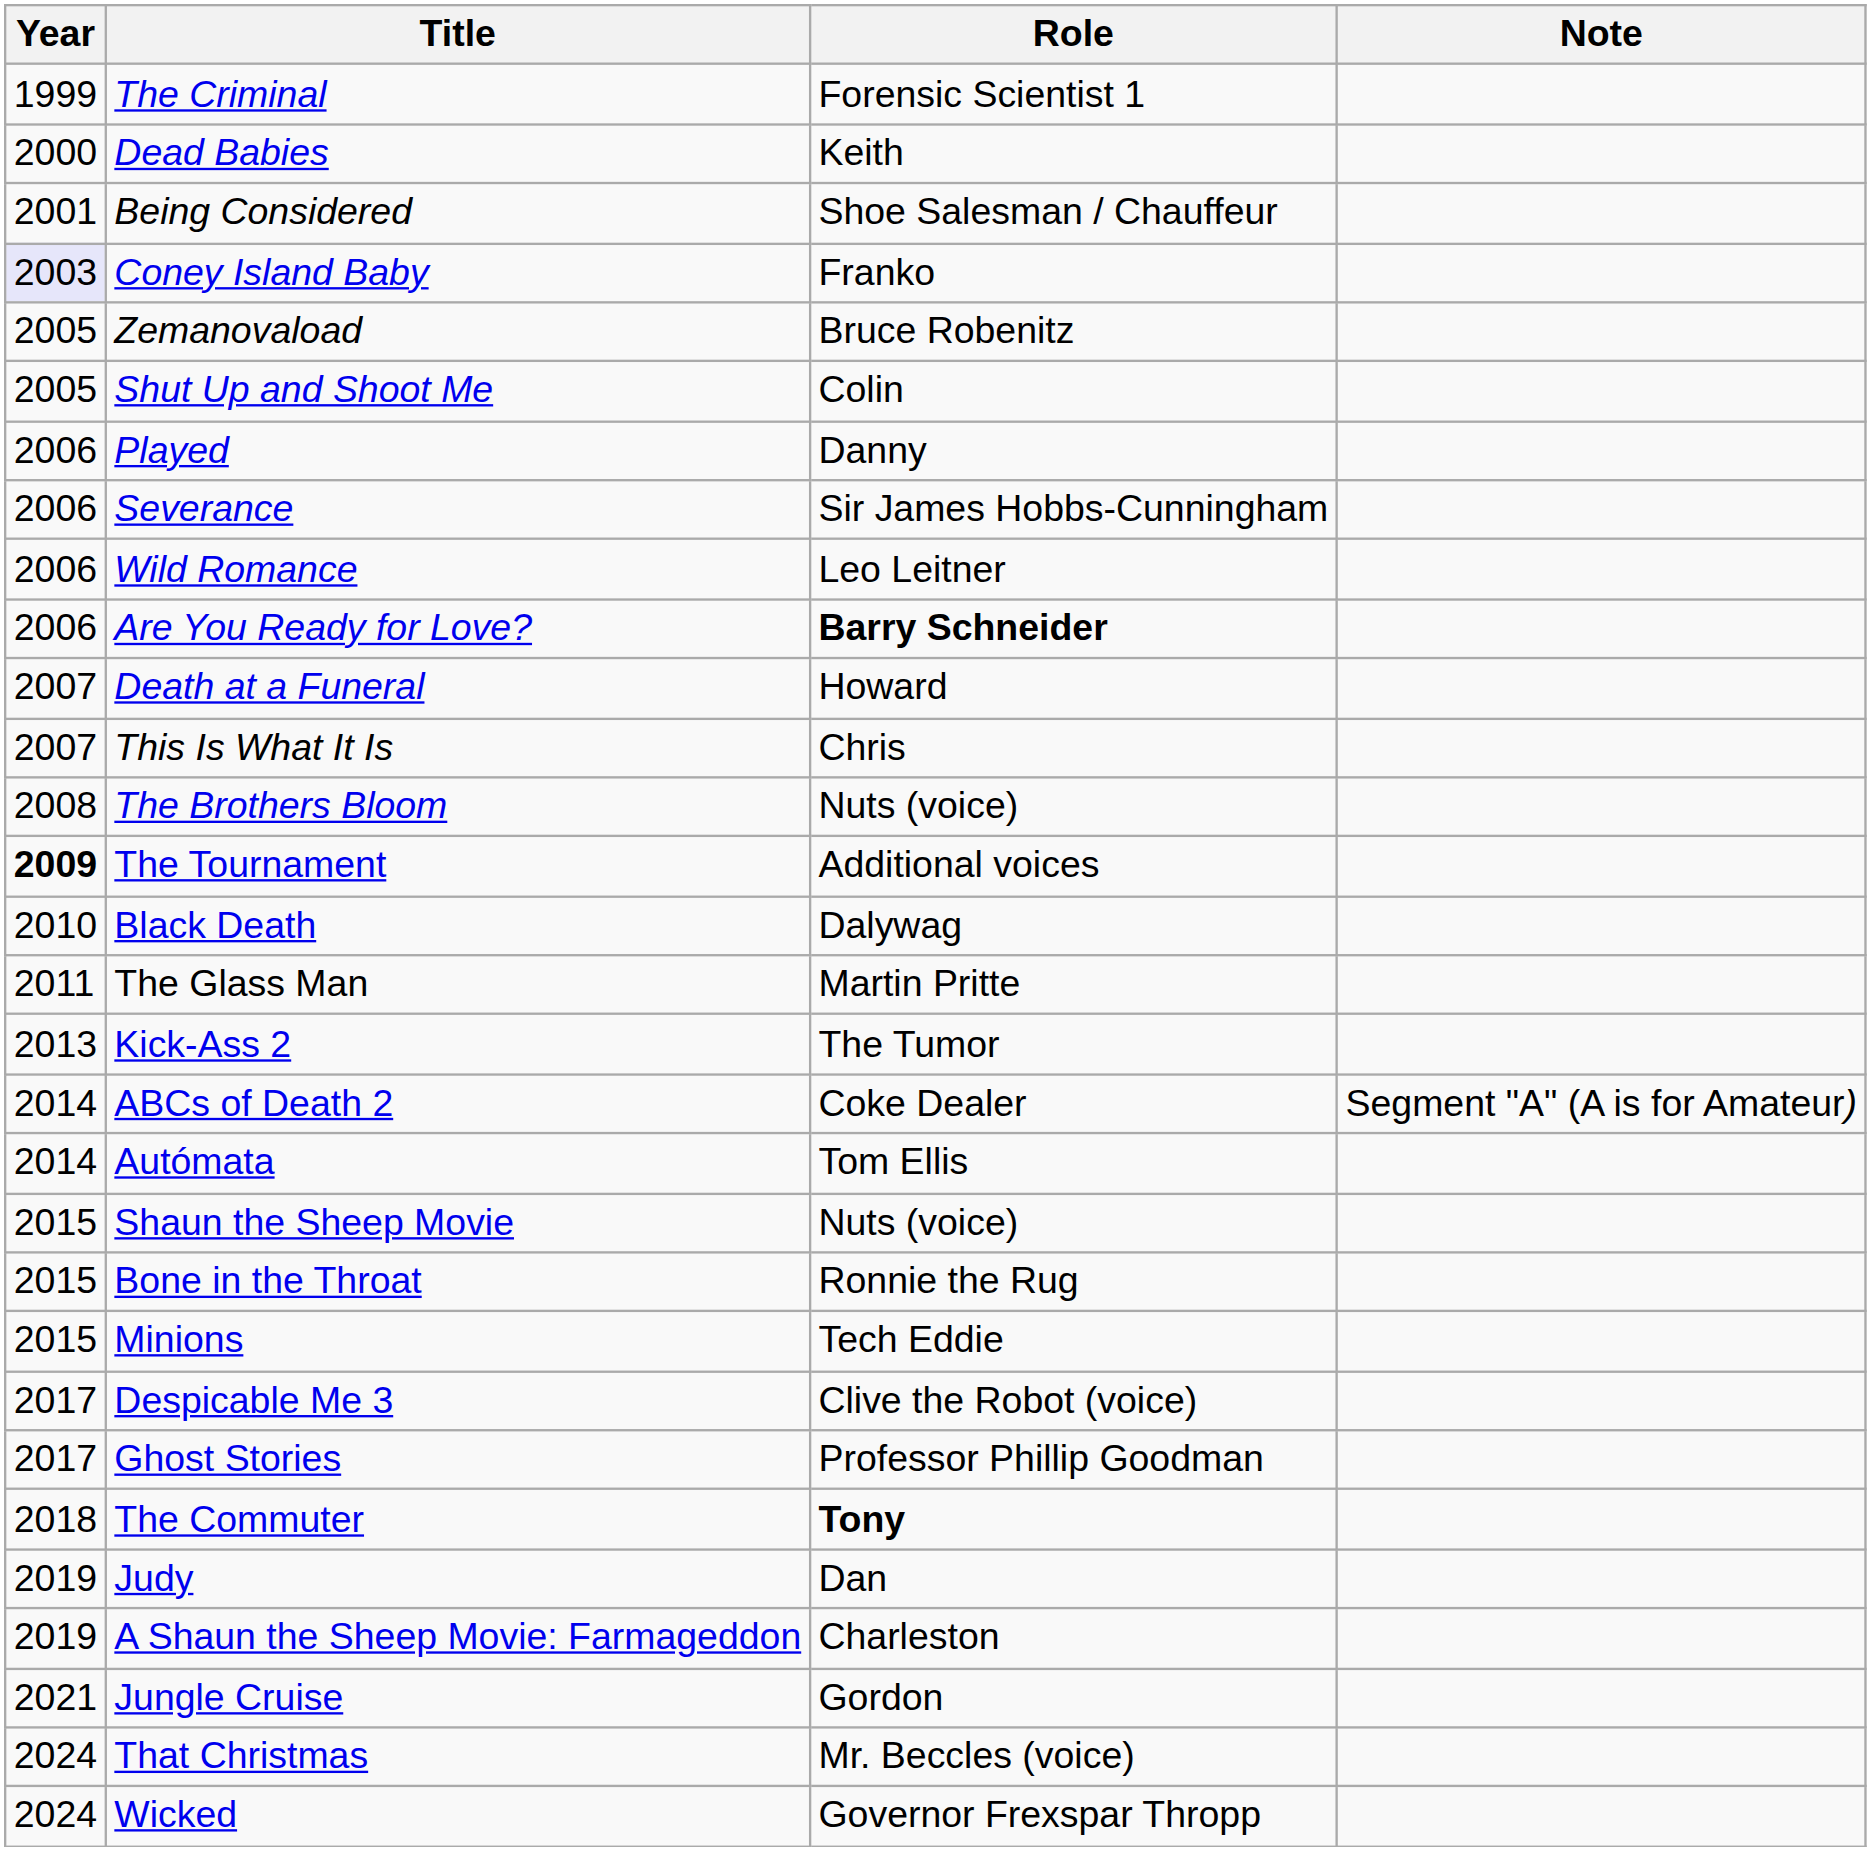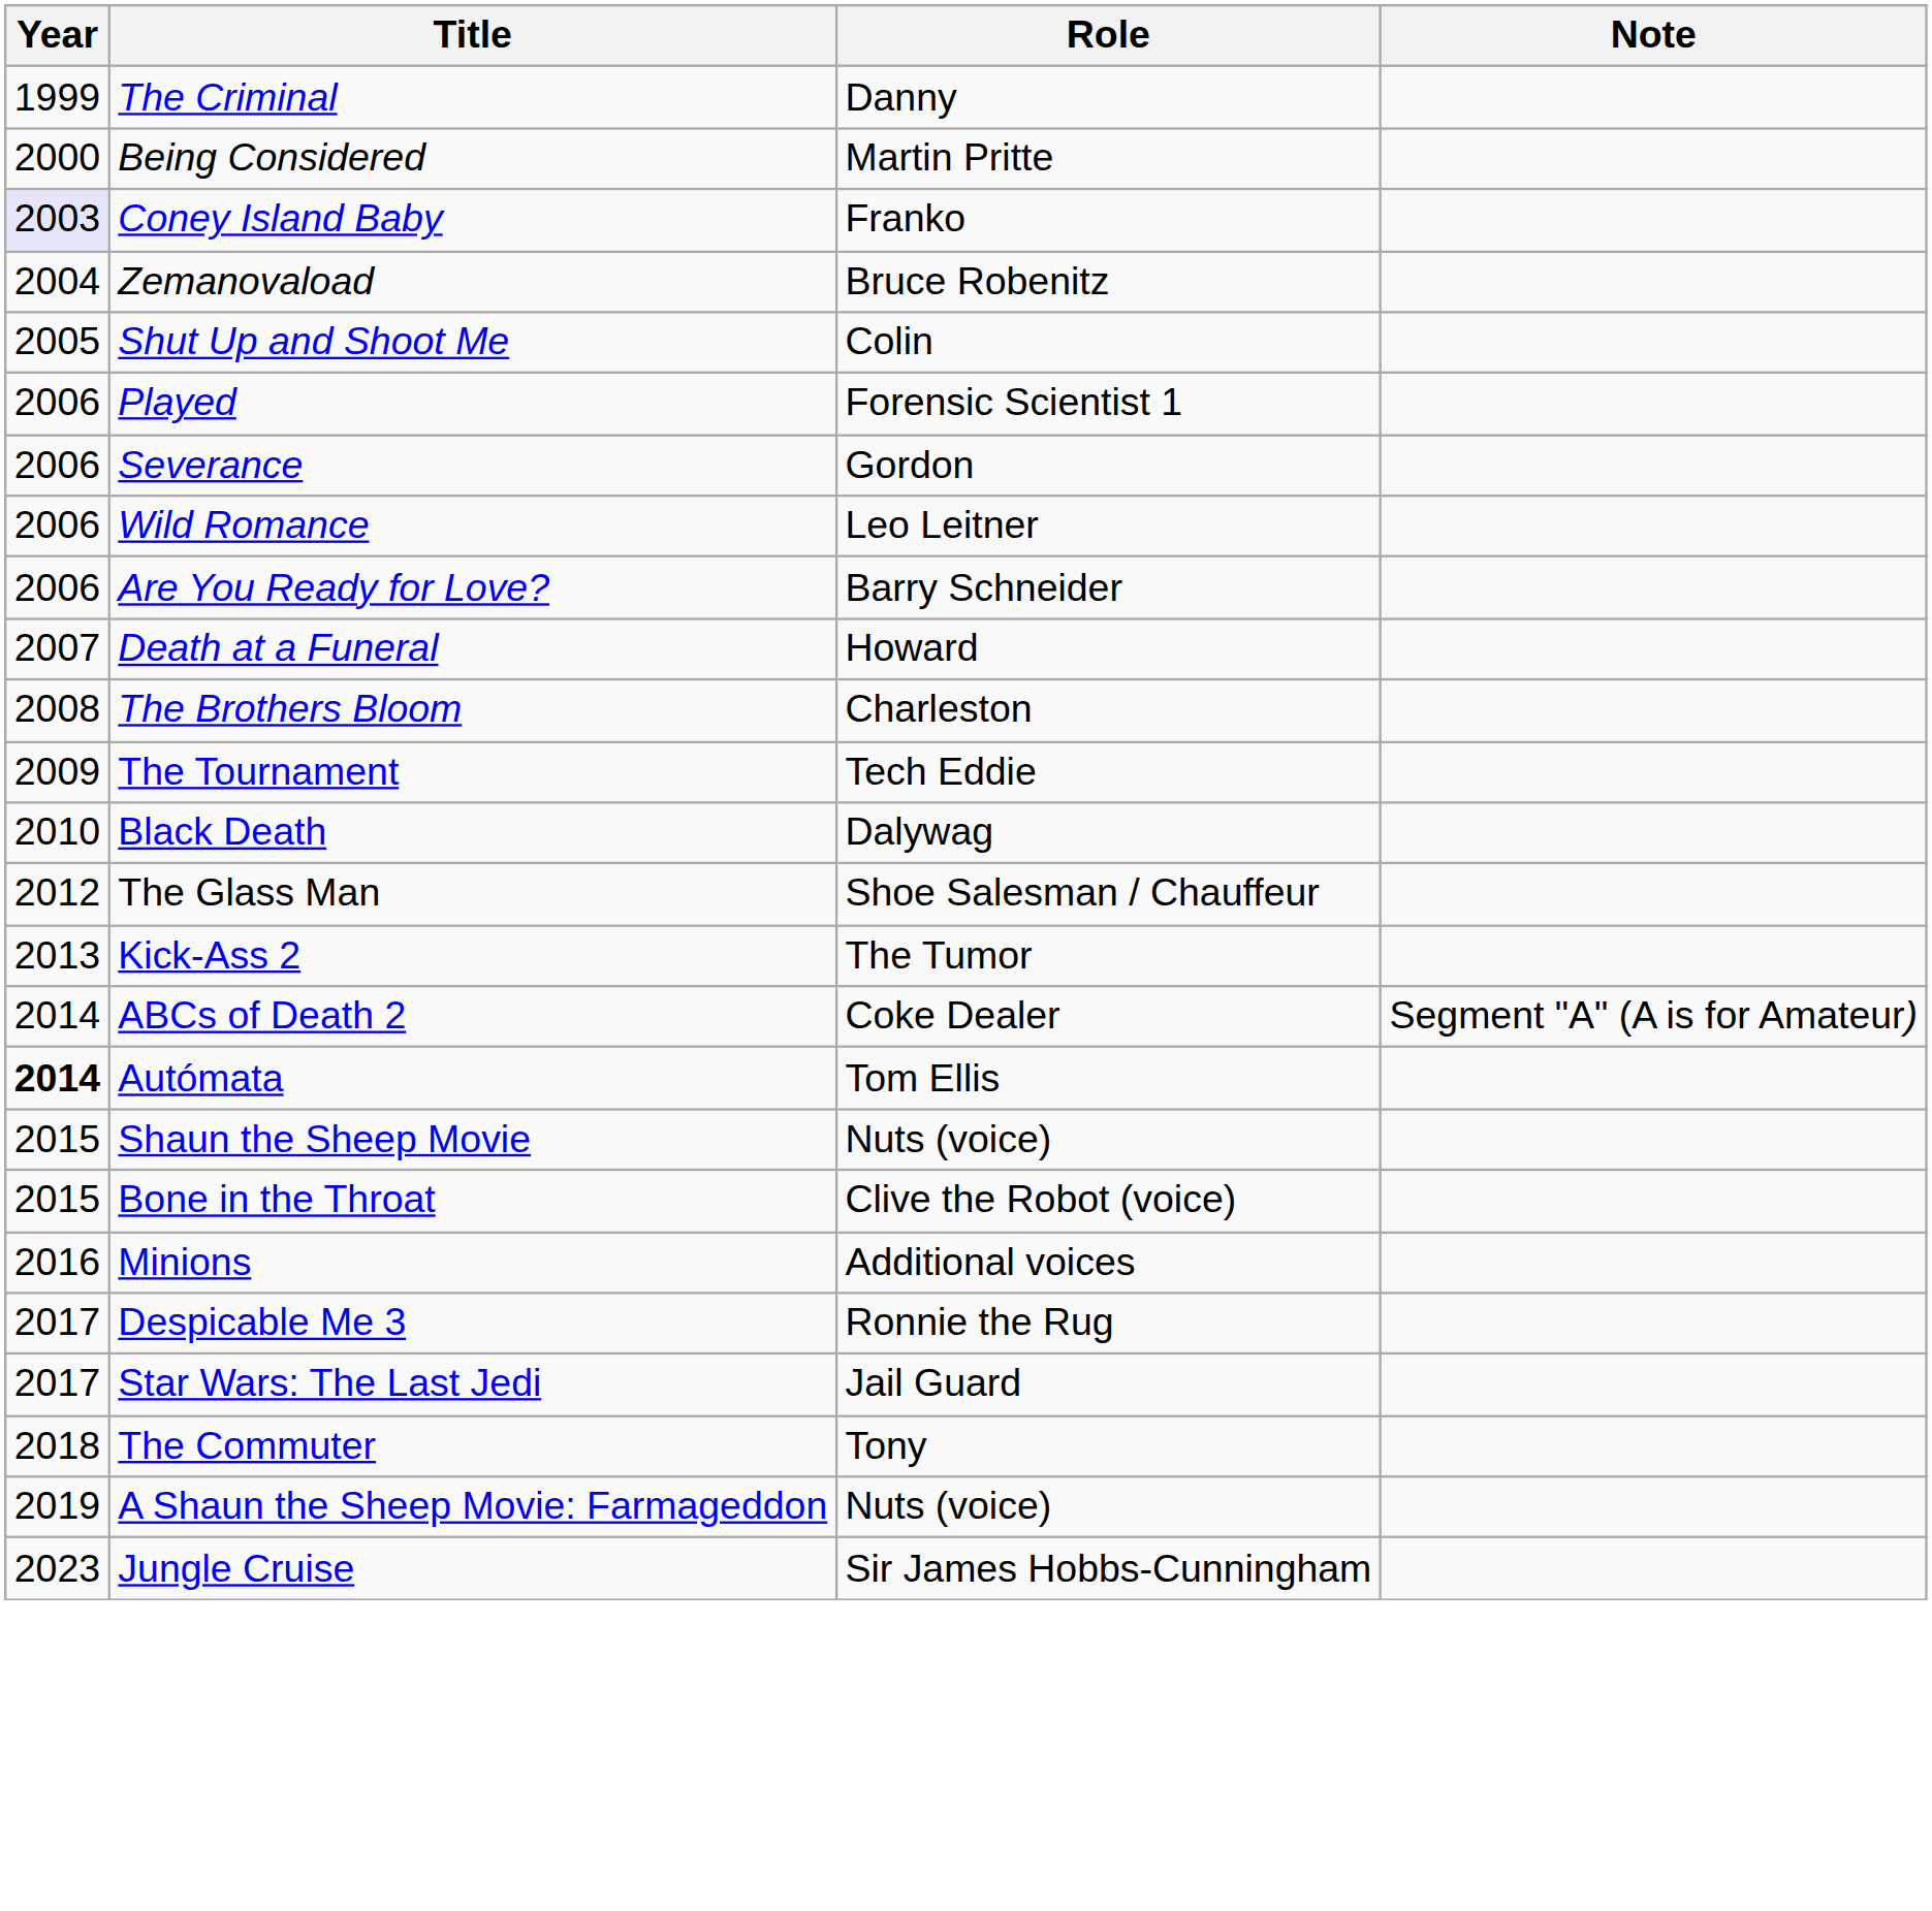 <table class="wikitable">
 <tr>
 <th>Year</th>
 <th>Title</th>
 <th>Role</th>
 <th>Note</th>
 </tr>
 <tr>
 <td>1999</td>
 <td><em><a href='#'>The Criminal</a></em></td>
-<td>Forensic Scientist 1</td>
+<td>Danny</td>
 <td></td>
 </tr>
 <tr>
 <td>2000</td>
-<td><em><a href='#'>Dead Babies</a></em></td>
-<td>Keith</td>
-<td></td>
-</tr>
-<tr>
-<td>2001</td>
 <td><em>Being Considered</em></td>
-<td>Shoe Salesman / Chauffeur</td>
+<td>Martin Pritte</td>
 <td></td>
 </tr>
 <tr>
 <td style="background: lavender;">2003</td>
 <td><em><a href='#'>Coney Island Baby</a></em></td>
 <td>Franko</td>
 <td></td>
 </tr>
 <tr>
-<td>2005</td>
+<td>2004</td>
 <td><em>Zemanovaload</em></td>
 <td>Bruce Robenitz</td>
 <td></td>
 </tr>
 <tr>
 <td>2005</td>
 <td><em><a href='#'>Shut Up and Shoot Me</a></em></td>
 <td>Colin</td>
 <td></td>
 </tr>
 <tr>
 <td>2006</td>
 <td><em><a href='#'>Played</a></em></td>
-<td>Danny</td>
+<td>Forensic Scientist 1</td>
 <td></td>
 </tr>
 <tr>
 <td>2006</td>
 <td><em><a href='#'>Severance</a></em></td>
-<td>Sir James Hobbs-Cunningham</td>
+<td>Gordon</td>
 <td></td>
 </tr>
 <tr>
 <td>2006</td>
 <td><em><a href='#'>Wild Romance</a></em></td>
 <td>Leo Leitner</td>
 <td></td>
 </tr>
 <tr>
 <td>2006</td>
 <td><em><a href='#'>Are You Ready for Love?</a></em></td>
-<td><strong>Barry Schneider</strong></td>
+<td>Barry Schneider</td>
 <td></td>
 </tr>
 <tr>
 <td>2007</td>
 <td><em><a href='#'>Death at a Funeral</a></em></td>
 <td>Howard</td>
 <td></td>
 </tr>
 <tr>
-<td>2007</td>
-<td><em>This Is What It Is</em></td>
-<td>Chris</td>
+<td>2008</td>
+<td><em><a href='#'>The Brothers Bloom</a></td>
+<td>Charleston</td>
 <td></td>
 </tr>
 <tr>
-<td>2008</td>
-<td><em><a href='#'>The Brothers Bloom</a></td>
-<td>Nuts (voice)</td>
-<td></td>
-</tr>
-<tr>
-<td><strong>2009</strong></td>
+<td>2009</td>
 <td></em><a href='#'>The Tournament</a><em></td>
-<td>Additional voices</td>
+<td>Tech Eddie</td>
 <td></td>
 </tr>
 <tr>
 <td>2010</td>
 <td></em><a href='#'>Black Death</a><em></td>
 <td>Dalywag</td>
 <td></td>
 </tr>
 <tr>
-<td>2011</td>
+<td>2012</td>
 <td></em>The Glass Man<em></td>
-<td>Martin Pritte</td>
+<td>Shoe Salesman / Chauffeur</td>
 <td></td>
 </tr>
 <tr>
 <td>2013</td>
 <td></em><a href='#'>Kick-Ass 2</a><em></td>
 <td>The Tumor</td>
 <td></td>
 </tr>
 <tr>
 <td>2014</td>
 <td></em><a href='#'>ABCs of Death 2</a><em></td>
 <td>Coke Dealer</td>
 <td>Segment "A" (</em>A is for Amateur<em>)</td>
 </tr>
 <tr>
-<td>2014</td>
+<td><strong>2014</strong></td>
 <td></em><a href='#'>Autómata</a><em></td>
 <td>Tom Ellis</td>
 <td></td>
 </tr>
 <tr>
 <td>2015</td>
 <td></em><a href='#'>Shaun the Sheep Movie</a><em></td>
 <td>Nuts (voice)</td>
 <td></td>
 </tr>
 <tr>
 <td>2015</td>
 <td></em><a href='#'>Bone in the Throat</a><em></td>
-<td>Ronnie the Rug</td>
+<td>Clive the Robot (voice)</td>
 <td></td>
 </tr>
 <tr>
-<td>2015</td>
+<td>2016</td>
 <td></em><a href='#'>Minions</a><em></td>
-<td>Tech Eddie</td>
+<td>Additional voices</td>
 <td></td>
 </tr>
 <tr>
 <td>2017</td>
 <td></em><a href='#'>Despicable Me 3</a><em></td>
-<td>Clive the Robot (voice)</td>
+<td>Ronnie the Rug</td>
 <td></td>
 </tr>
 <tr>
 <td>2017</td>
-<td></em><a href='#'>Ghost Stories</a><em></td>
-<td>Professor Phillip Goodman</td>
+<td></em><a href='#'>Star Wars: The Last Jedi</a><em></td>
+<td>Jail Guard</td>
 <td></td>
 </tr>
 <tr>
 <td>2018</td>
 <td></em><a href='#'>The Commuter</a><em></td>
-<td><strong>Tony</strong></td>
-<td></td>
-</tr>
-<tr>
-<td>2019</td>
-<td></em><a href='#'>Judy</a><em></td>
-<td>Dan</td>
+<td>Tony</td>
 <td></td>
 </tr>
 <tr>
 <td>2019</td>
 <td></em><a href='#'>A Shaun the Sheep Movie: Farmageddon</a><em></td>
-<td>Charleston</td>
+<td>Nuts (voice)</td>
 <td></td>
 </tr>
 <tr>
-<td>2021</td>
+<td>2023</td>
 <td></em><a href='#'>Jungle Cruise</a><em></td>
-<td>Gordon</td>
-<td></td>
-</tr>
-<tr>
-<td>2024</td>
-<td></em><a href='#'>That Christmas</a><em></td>
-<td>Mr. Beccles (voice)</td>
-<td></td>
-</tr>
-<tr>
-<td>2024</td>
-<td></em><a href='#'>Wicked</a><em></td>
-<td>Governor Frexspar Thropp</td>
+<td>Sir James Hobbs-Cunningham</td>
 <td></td>
 </tr>
 </table>
